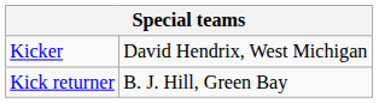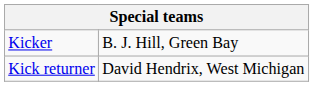 <table class="wikitable">
 <tr>
 <th colspan="6">Special teams</th>
 </tr>
 <tr>
 <td><a href='#'>Kicker</a></td>
-<td>David Hendrix, West Michigan</td>
+<td>B. J. Hill, Green Bay</td>
 </tr>
 <tr>
 <td><a href='#'>Kick returner</a></td>
-<td>B. J. Hill, Green Bay</td>
+<td>David Hendrix, West Michigan</td>
 </tr>
 </table>
